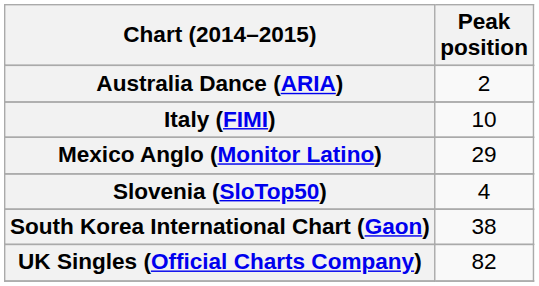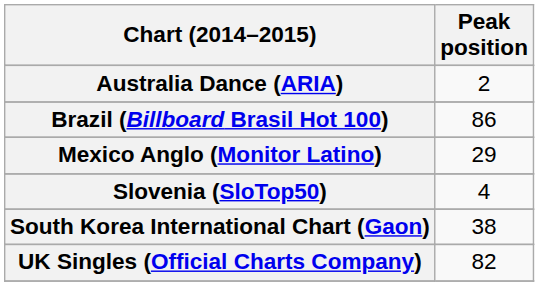 <table class="wikitable sortable plainrowheaders">
 <tr>
 <th>Chart (2014–2015)</th>
 <th>Peak<br>position</th>
 </tr>
 <tr>
 </tr>
 <tr>
 <th scope="row">Australia Dance (<a href='#'>ARIA</a>)</th>
 <td style="text-align:center;">2</td>
+</tr>
+<tr>
+</tr>
+<tr>
+</tr>
+<tr>
+</tr>
+<tr>
+</tr>
+<tr>
+</tr>
+<tr>
+<th scope="row">Brazil (<a href='#'><em>Billboard</em> Brasil Hot 100</a>)</th>
+<td style="text-align:center;">86</td>
 </tr>
 <tr>
 </tr>
 <tr>
 </tr>
 <tr>
 </tr>
 <tr>
 </tr>
 <tr>
 </tr>
 <tr>
 </tr>
 <tr>
 </tr>
 <tr>
 </tr>
 <tr>
 </tr>
 <tr>
 </tr>
 <tr>
 </tr>
 <tr>
 </tr>
 <tr>
-</tr>
-<tr>
-</tr>
-<tr>
-</tr>
-<tr>
-</tr>
-<tr>
-</tr>
-<tr>
-</tr>
-<tr>
-<th scope="row">Italy (<a href='#'>FIMI</a>)</th>
-<td align="center">10</td>
 </tr>
 <tr>
 </tr>
 <tr>
 <th scope="row">Mexico Anglo (<a href='#'>Monitor Latino</a>)</th>
 <td align="center">29</td>
 </tr>
 <tr>
 </tr>
 <tr>
 </tr>
 <tr>
 </tr>
 <tr>
 </tr>
 <tr>
 </tr>
 <tr>
 </tr>
 <tr>
 </tr>
 <tr>
 <th scope="row">Slovenia (<a href='#'>SloTop50</a>)</th>
 <td align=center>4</td>
 </tr>
 <tr>
 </tr>
 <tr>
 <th scope="row">South Korea International Chart (<a href='#'>Gaon</a>)</th>
 <td style="text-align:center;">38</td>
 </tr>
 <tr>
 </tr>
 <tr>
 </tr>
 <tr>
 </tr>
 <tr>
 <th scope="row">UK Singles (<a href='#'>Official Charts Company</a>)</th>
 <td align="center">82</td>
 </tr>
 <tr>
 </tr>
 <tr>
 </tr>
 </table>
